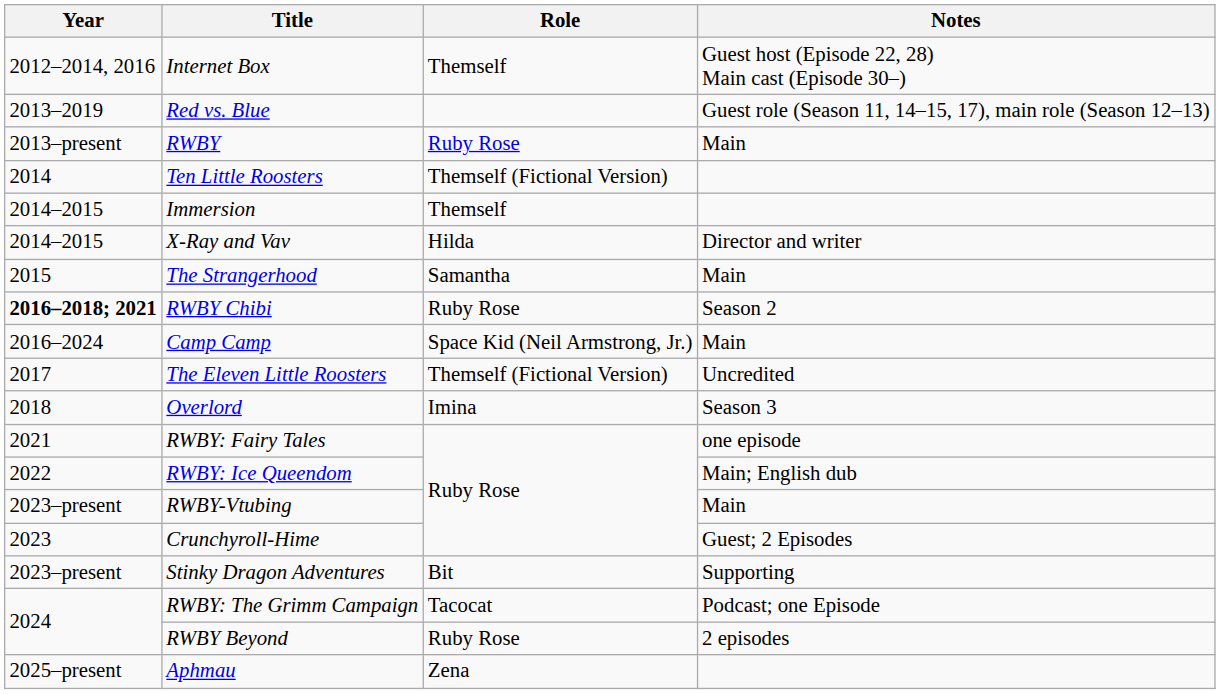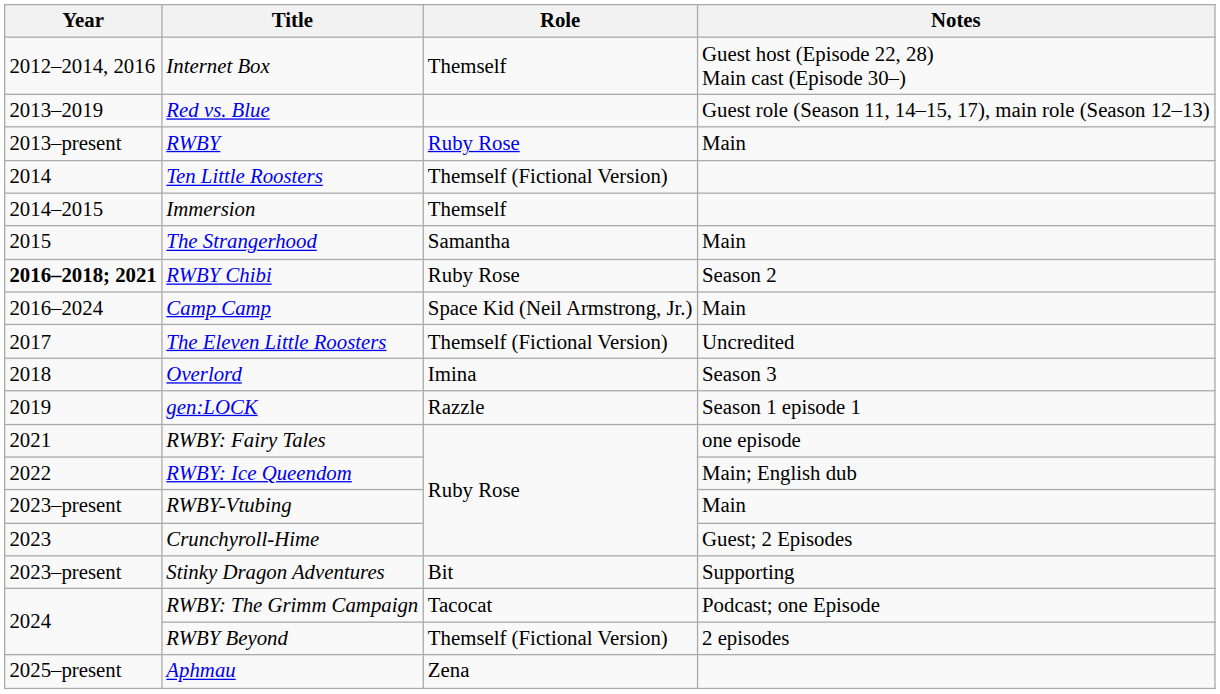 <table class="sortable wikitable">
 <tr>
 <th>Year</th>
 <th>Title</th>
 <th>Role</th>
 <th>Notes</th>
 </tr>
 <tr>
 <td>2012–2014, 2016</td>
 <td><em>Internet Box</em></td>
 <td>Themself</td>
 <td>Guest host (Episode 22, 28)<br>Main cast (Episode 30–)</td>
 </tr>
 <tr>
 <td>2013–2019</td>
 <td><em><a href='#'>Red vs. Blue</a></em></td>
 <td></td>
 <td>Guest role (Season 11, 14–15, 17), main role (Season 12–13)</td>
 </tr>
 <tr>
 <td>2013–present</td>
 <td><em><a href='#'>RWBY</a></em></td>
 <td><a href='#'>Ruby Rose</a></td>
 <td>Main</td>
 </tr>
 <tr>
 <td>2014</td>
 <td><em><a href='#'>Ten Little Roosters</a></em></td>
 <td>Themself (Fictional Version)</td>
 <td></td>
 </tr>
 <tr>
 <td>2014–2015</td>
 <td><em>Immersion</em></td>
 <td>Themself</td>
 <td></td>
 </tr>
 <tr>
-<td>2014–2015</td>
-<td><em>X-Ray and Vav</em></td>
-<td>Hilda</td>
-<td>Director and writer</td>
-</tr>
-<tr>
 <td>2015</td>
 <td><em><a href='#'>The Strangerhood</a></em></td>
 <td>Samantha</td>
 <td>Main</td>
 </tr>
 <tr>
 <td><strong>2016–2018; 2021</strong></td>
 <td><em><a href='#'>RWBY Chibi</a></em></td>
 <td>Ruby Rose</td>
 <td>Season 2</td>
 </tr>
 <tr>
 <td>2016–2024</td>
 <td><em><a href='#'>Camp Camp</a></em></td>
 <td>Space Kid (Neil Armstrong, Jr.)</td>
 <td>Main</td>
 </tr>
 <tr>
 <td>2017</td>
 <td><em><a href='#'>The Eleven Little Roosters</a></em></td>
 <td>Themself (Fictional Version)</td>
 <td>Uncredited</td>
 </tr>
 <tr>
 <td>2018</td>
 <td><em><a href='#'>Overlord</a></em></td>
 <td>Imina</td>
 <td>Season 3</td>
+</tr>
+<tr>
+<td>2019</td>
+<td><em><a href='#'>gen:LOCK</a></em></td>
+<td>Razzle</td>
+<td>Season 1 episode 1</td>
 </tr>
 <tr>
 <td>2021</td>
 <td><em>RWBY: Fairy Tales</em></td>
 <td rowspan="4">Ruby Rose</td>
 <td>one episode</td>
 </tr>
 <tr>
 <td>2022</td>
 <td><em><a href='#'>RWBY: Ice Queendom</a></em></td>
 <td>Main; English dub</td>
 </tr>
 <tr>
 <td>2023–present</td>
 <td><em>RWBY-Vtubing</em></td>
 <td>Main</td>
 </tr>
 <tr>
 <td>2023</td>
 <td><em>Crunchyroll-Hime</em></td>
 <td>Guest; 2 Episodes</td>
 </tr>
 <tr>
 <td>2023–present</td>
 <td><em>Stinky Dragon Adventures</em></td>
 <td>Bit</td>
 <td>Supporting</td>
 </tr>
 <tr>
 <td Rowspan="2">2024</td>
 <td><em>RWBY: The Grimm Campaign</em></td>
 <td>Tacocat</td>
 <td>Podcast; one Episode</td>
 </tr>
 <tr>
 <td><em>RWBY Beyond</em></td>
-<td>Ruby Rose</td>
+<td>Themself (Fictional Version)</td>
 <td>2 episodes</td>
 </tr>
 <tr>
 <td>2025–present</td>
 <td><em><a href='#'>Aphmau</a></em></td>
 <td>Zena</td>
 </tr>
 </table>
